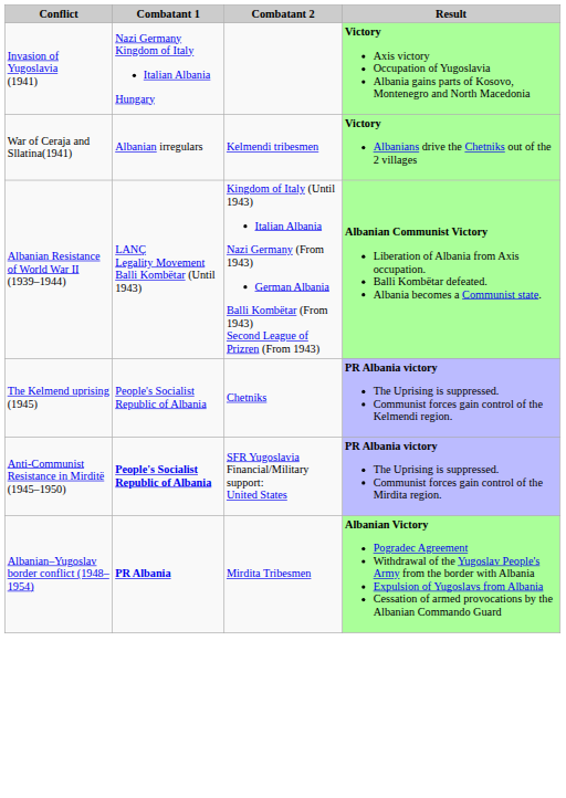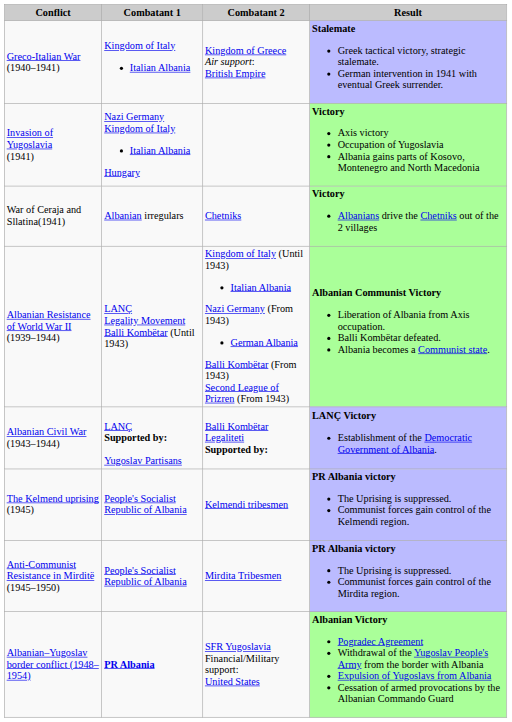 <table class="wikitable">
 <tr>
 <th style="background:#ccc" width="145"><span>Conflict</span></th>
 <th style="background:#ccc" width="150"><span>Combatant 1</span></th>
 <th style="background:#ccc" width="160"><span>Combatant 2</span></th>
 <th style="background:#ccc"  width="300"><span>Result</span></th>
+</tr>
+<tr>
+<td><a href='#'>Greco-Italian War</a> <br> (1940–1941)</td>
+<td> <a href='#'>Kingdom of Italy</a><br><ul><li> <a href='#'>Italian Albania</a></li></ul></td>
+<td> <a href='#'>Kingdom of Greece</a> <br> <em>Air support</em>: <br>  <a href='#'>British Empire</a></td>
+<td style="Background:#BBF"><strong>Stalemate</strong><br><ul><li>Greek tactical victory, strategic stalemate.</li><li>German intervention in 1941 with eventual Greek surrender.</li></ul></td>
 </tr>
 <tr>
 <td><a href='#'>Invasion of Yugoslavia</a><br>(1941)</td>
 <td> <a href='#'>Nazi Germany</a><br> <a href='#'>Kingdom of Italy</a><ul><li><a href='#'>Italian Albania</a></li></ul> <a href='#'>Hungary</a></td>
 <td></td>
 <td style="background:#AF9"><strong>Victory</strong><br><ul><li>Axis victory</li><li>Occupation of Yugoslavia</li><li>Albania gains parts of Kosovo, Montenegro and North Macedonia</li></ul></td>
 </tr>
 <tr>
 <td>War of Ceraja and Sllatina(1941) </td>
 <td> <a href='#'>Albanian</a> irregulars</td>
-<td><a href='#'>Kelmendi tribesmen</a></td>
+<td> <a href='#'>Chetniks</a></td>
 <td style="background:#AF9"><strong>Victory</strong><br><ul><li><a href='#'>Albanians</a> drive the <a href='#'>Chetniks</a> out of the 2 villages</li></ul></td>
 </tr>
 <tr>
 <td><a href='#'>Albanian Resistance of World War II</a><br>(1939–1944)</td>
 <td> <a href='#'>LANÇ</a><br> <a href='#'>Legality Movement</a><br> <a href='#'>Balli Kombëtar</a> (Until 1943)</td>
 <td> <a href='#'>Kingdom of Italy</a> (Until 1943)<br><ul><li> <a href='#'>Italian Albania</a></li></ul> <a href='#'>Nazi Germany</a> (From 1943)<ul><li> <a href='#'>German Albania</a></li></ul> <a href='#'>Balli Kombëtar</a> (From 1943)<br> <a href='#'>Second League of Prizren</a> (From 1943)</td>
 <td style="background:#AF9"><strong>Albanian Communist Victory</strong><br><ul><li>Liberation of Albania from Axis occupation.</li><li>Balli Kombëtar defeated.</li><li>Albania becomes a <a href='#'>Communist state</a>.</li></ul></td>
 </tr>
 <tr>
+<td><a href='#'>Albanian Civil War</a> (1943–1944)</td>
+<td><br> <a href='#'>LANÇ</a><br><strong>Supported by:</strong><br><br> <a href='#'>Yugoslav Partisans</a></td>
+<td> <a href='#'>Balli Kombëtar</a> <br> <a href='#'>Legaliteti</a><br><strong>Supported by:</strong><br></td>
+<td style="Background:#BBF"><strong>LANÇ Victory</strong><br><ul><li>Establishment of the <a href='#'>Democratic Government of Albania</a>.</li></ul></td>
+</tr>
+<tr>
 <td><a href='#'>The Kelmend uprising</a> (1945)</td>
 <td> <a href='#'>People's Socialist Republic of Albania</a></td>
-<td> <a href='#'>Chetniks</a></td>
+<td><a href='#'>Kelmendi tribesmen</a></td>
 <td style="background:#BBF"><strong>PR Albania victory</strong><br><ul><li>The Uprising is suppressed.</li><li>Communist forces gain control of the Kelmendi region.</li></ul></td>
 </tr>
 <tr>
 <td><a href='#'>Anti-Communist Resistance in Mirditë</a> (1945–1950)</td>
-<td><strong> <a href='#'>People's Socialist Republic of Albania</a></strong></td>
-<td> <a href='#'>SFR Yugoslavia</a><br>Financial/Military support:<br> <a href='#'>United States</a></td>
+<td> <a href='#'>People's Socialist Republic of Albania</a></td>
+<td><a href='#'>Mirdita Tribesmen</a></td>
 <td style="background:#BBF"><strong>PR Albania victory</strong><br><ul><li>The Uprising is suppressed.</li><li>Communist forces gain control of the Mirdita region.</li></ul></td>
 </tr>
 <tr>
 <td><a href='#'>Albanian–Yugoslav border conflict (1948–1954)</a></td>
 <td><strong> <a href='#'>PR Albania</a></strong></td>
-<td><a href='#'>Mirdita Tribesmen</a></td>
+<td> <a href='#'>SFR Yugoslavia</a><br>Financial/Military support:<br> <a href='#'>United States</a></td>
 <td style="background:#AF9"><strong>Albanian Victory</strong><br><ul><li><a href='#'>Pogradec Agreement</a></li><li>Withdrawal of the <a href='#'>Yugoslav People's Army</a> from the border with Albania</li><li><a href='#'>Expulsion of Yugoslavs from Albania</a></li><li>Cessation of armed provocations by the Albanian Commando Guard</li></ul></td>
 </tr>
 </table>
